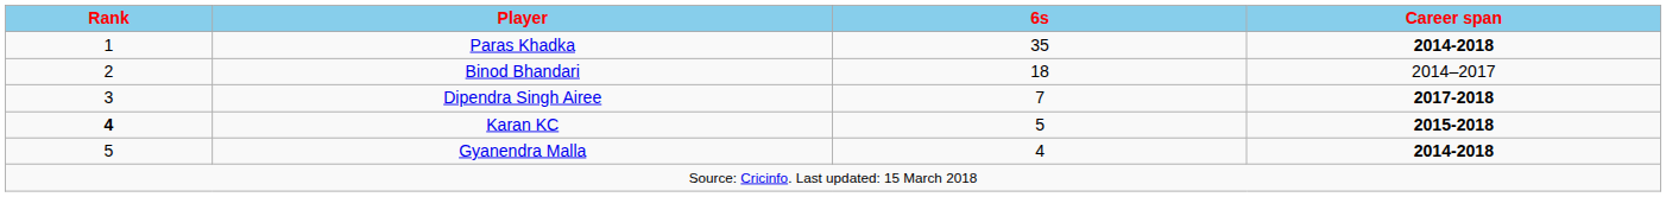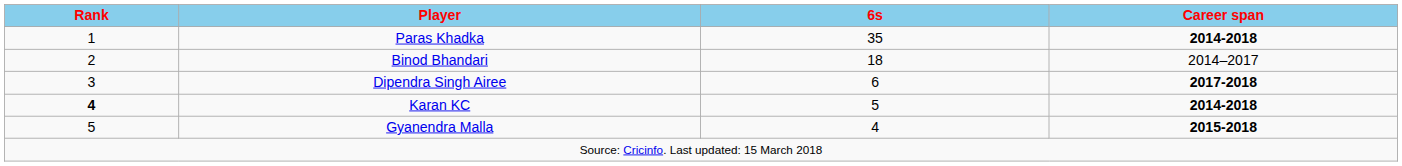 <table style="width:100%; text-align:center;" class="wikitable">
 <tr style="background:#9cf;">
 <th style="background:SkyBlue; color:Red; width:5%;" scope="col">Rank</th>
 <th style="background:SkyBlue; color:Red; width:15%;" scope="col">Player</th>
 <th style="background:SkyBlue; color:Red; width:10%;" scope="col">6s</th>
 <th style="background:SkyBlue; color:Red; width:10%;" scope="col">Career span</th>
 </tr>
 <tr>
 <td>1</td>
 <td><a href='#'>Paras Khadka</a></td>
 <td>35</td>
 <td><strong>2014-2018</strong></td>
 </tr>
 <tr>
 <td>2</td>
 <td><a href='#'>Binod Bhandari</a></td>
 <td>18</td>
 <td>2014–2017</td>
 </tr>
 <tr>
 <td>3</td>
 <td><a href='#'>Dipendra Singh Airee</a></td>
-<td>7</td>
+<td>6</td>
 <td><strong>2017-2018</strong></td>
 </tr>
 <tr>
 <td><strong>4</strong></td>
 <td><a href='#'>Karan KC</a></td>
 <td>5</td>
-<td><strong>2015-2018</strong></td>
+<td><strong>2014-2018</strong></td>
 </tr>
 <tr>
 <td>5</td>
 <td><a href='#'>Gyanendra Malla</a></td>
 <td>4</td>
-<td><strong>2014-2018</strong></td>
+<td><strong>2015-2018</strong></td>
 </tr>
 <tr>
 <td colspan="4"><small>Source: <a href='#'>Cricinfo</a>. Last updated: 15 March 2018</small></td>
 </tr>
 </table>
